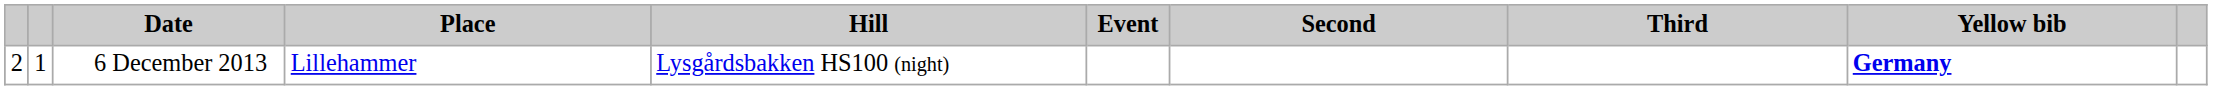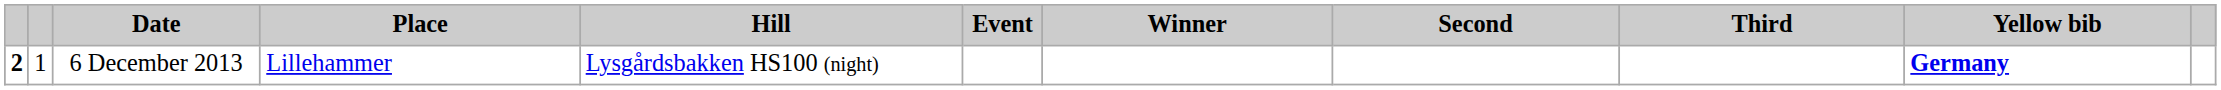 <table class="wikitable plainrowheaders" style="background:#fff; font-size:86%; line-height:16px; border:grey solid 1px; border-collapse:collapse;">
 <tr style="background:#ccc; text-align:center;">
 <th scope="col" style="background:#ccc; width=20 px;"></th>
 <th scope="col" style="background:#ccc; width=30 px;"></th>
 <th scope="col" style="background:#ccc; width:125px;">Date</th>
 <th scope="col" style="background:#ccc; width:200px;">Place</th>
 <th scope="col" style="background:#ccc; width:240px;">Hill</th>
 <th scope="col" style="background:#ccc; width:40px;">Event</th>
+<th scope="col" style="background:#ccc; width:185px;">Winner</th>
 <th scope="col" style="background:#ccc; width:185px;">Second</th>
 <th scope="col" style="background:#ccc; width:185px;">Third</th>
 <th scope="col" style="background:#ccc; width:180px;">Yellow bib</th>
 <th scope="col" style="background:#ccc; width:10px;"></th>
 </tr>
 <tr>
-<td align=center>2</td>
+<td align=center><strong>2</strong></td>
 <td align=center>1</td>
 <td align=right>6 December 2013  </td>
 <td> <a href='#'>Lillehammer</a></td>
 <td><a href='#'>Lysgårdsbakken</a> HS100 <small>(night)</small></td>
 <td align=right></td>
 <td></td>
 <td></td>
+<td></td>
 <td><strong> <a href='#'>Germany</a></strong></td>
 <td></td>
 </tr>
 </table>
